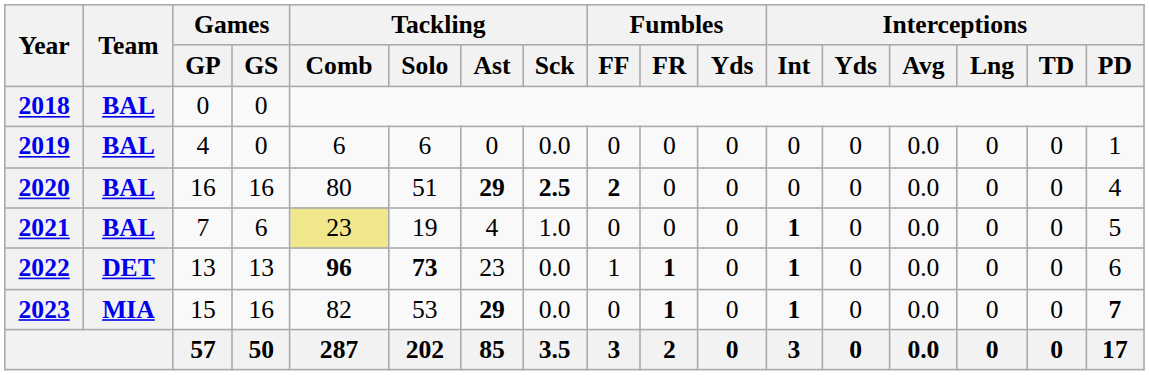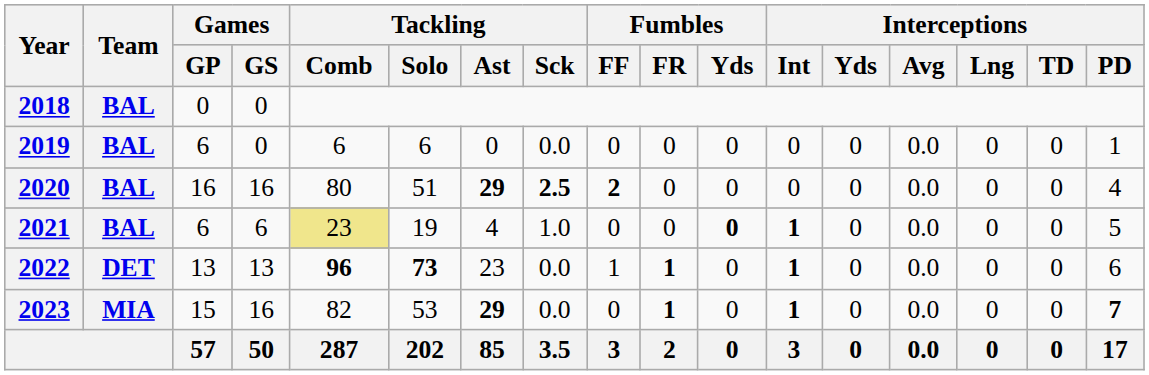 <table class="wikitable"  style="text-align:center; width:45%;">
 <tr>
 <th rowspan="2">Year</th>
 <th rowspan="2">Team</th>
 <th colspan="2">Games</th>
 <th colspan="4">Tackling</th>
 <th colspan="3">Fumbles</th>
 <th colspan="6">Interceptions</th>
 </tr>
 <tr>
 <th>GP</th>
 <th>GS</th>
 <th>Comb</th>
 <th>Solo</th>
 <th>Ast</th>
 <th>Sck</th>
 <th>FF</th>
 <th>FR</th>
 <th>Yds</th>
 <th>Int</th>
 <th>Yds</th>
 <th>Avg</th>
 <th>Lng</th>
 <th>TD</th>
 <th>PD</th>
 </tr>
 <tr>
 <th><a href='#'>2018</a></th>
 <th><a href='#'>BAL</a></th>
 <td>0</td>
 <td>0</td>
 <td colspan="18"></td>
 </tr>
 <tr>
 <th><a href='#'>2019</a></th>
 <th><a href='#'>BAL</a></th>
-<td>4</td>
+<td>6</td>
 <td>0</td>
 <td>6</td>
 <td>6</td>
 <td>0</td>
 <td>0.0</td>
 <td>0</td>
 <td>0</td>
 <td>0</td>
 <td>0</td>
 <td>0</td>
 <td>0.0</td>
 <td>0</td>
 <td>0</td>
 <td>1</td>
 </tr>
 <tr>
 <th><a href='#'>2020</a></th>
 <th><a href='#'>BAL</a></th>
 <td>16</td>
 <td>16</td>
 <td>80</td>
 <td>51</td>
 <td><strong>29</strong></td>
 <td><strong>2.5</strong></td>
 <td><strong>2</strong></td>
 <td>0</td>
 <td>0</td>
 <td>0</td>
 <td>0</td>
 <td>0.0</td>
 <td>0</td>
 <td>0</td>
 <td>4</td>
 </tr>
 <tr>
 <th><a href='#'>2021</a></th>
 <th><a href='#'>BAL</a></th>
-<td>7</td>
+<td>6</td>
 <td>6</td>
 <td style="background: khaki;">23</td>
 <td>19</td>
 <td>4</td>
 <td>1.0</td>
 <td>0</td>
 <td>0</td>
-<td>0</td>
+<td><strong>0</strong></td>
 <td><strong>1</strong></td>
 <td>0</td>
 <td>0.0</td>
 <td>0</td>
 <td>0</td>
 <td>5</td>
 </tr>
 <tr>
 <th><a href='#'>2022</a></th>
 <th><a href='#'>DET</a></th>
 <td>13</td>
 <td>13</td>
 <td><strong>96</strong></td>
 <td><strong>73</strong></td>
 <td>23</td>
 <td>0.0</td>
 <td>1</td>
 <td><strong>1</strong></td>
 <td>0</td>
 <td><strong>1</strong></td>
 <td>0</td>
 <td>0.0</td>
 <td>0</td>
 <td>0</td>
 <td>6</td>
 </tr>
 <tr>
 <th><a href='#'>2023</a></th>
 <th><a href='#'>MIA</a></th>
 <td>15</td>
 <td>16</td>
 <td>82</td>
 <td>53</td>
 <td><strong>29</strong></td>
 <td>0.0</td>
 <td>0</td>
 <td><strong>1</strong></td>
 <td>0</td>
 <td><strong>1</strong></td>
 <td>0</td>
 <td>0.0</td>
 <td>0</td>
 <td>0</td>
 <td><strong>7</strong></td>
 </tr>
 <tr>
 <th colspan="2"></th>
 <th>57</th>
 <th>50</th>
 <th>287</th>
 <th>202</th>
 <th>85</th>
 <th>3.5</th>
 <th>3</th>
 <th>2</th>
 <th>0</th>
 <th>3</th>
 <th>0</th>
 <th>0.0</th>
 <th>0</th>
 <th>0</th>
 <th>17</th>
 </tr>
 </table>
